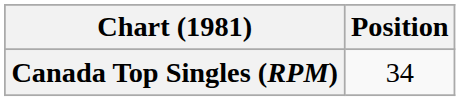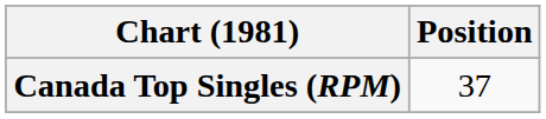 <table class="wikitable plainrowheaders" style="text-align:center">
 <tr>
 <th>Chart (1981)</th>
 <th>Position</th>
 </tr>
 <tr>
 <th scope="row">Canada Top Singles (<em>RPM</em>)</th>
-<td>34</td>
+<td>37</td>
 </tr>
 </table>
